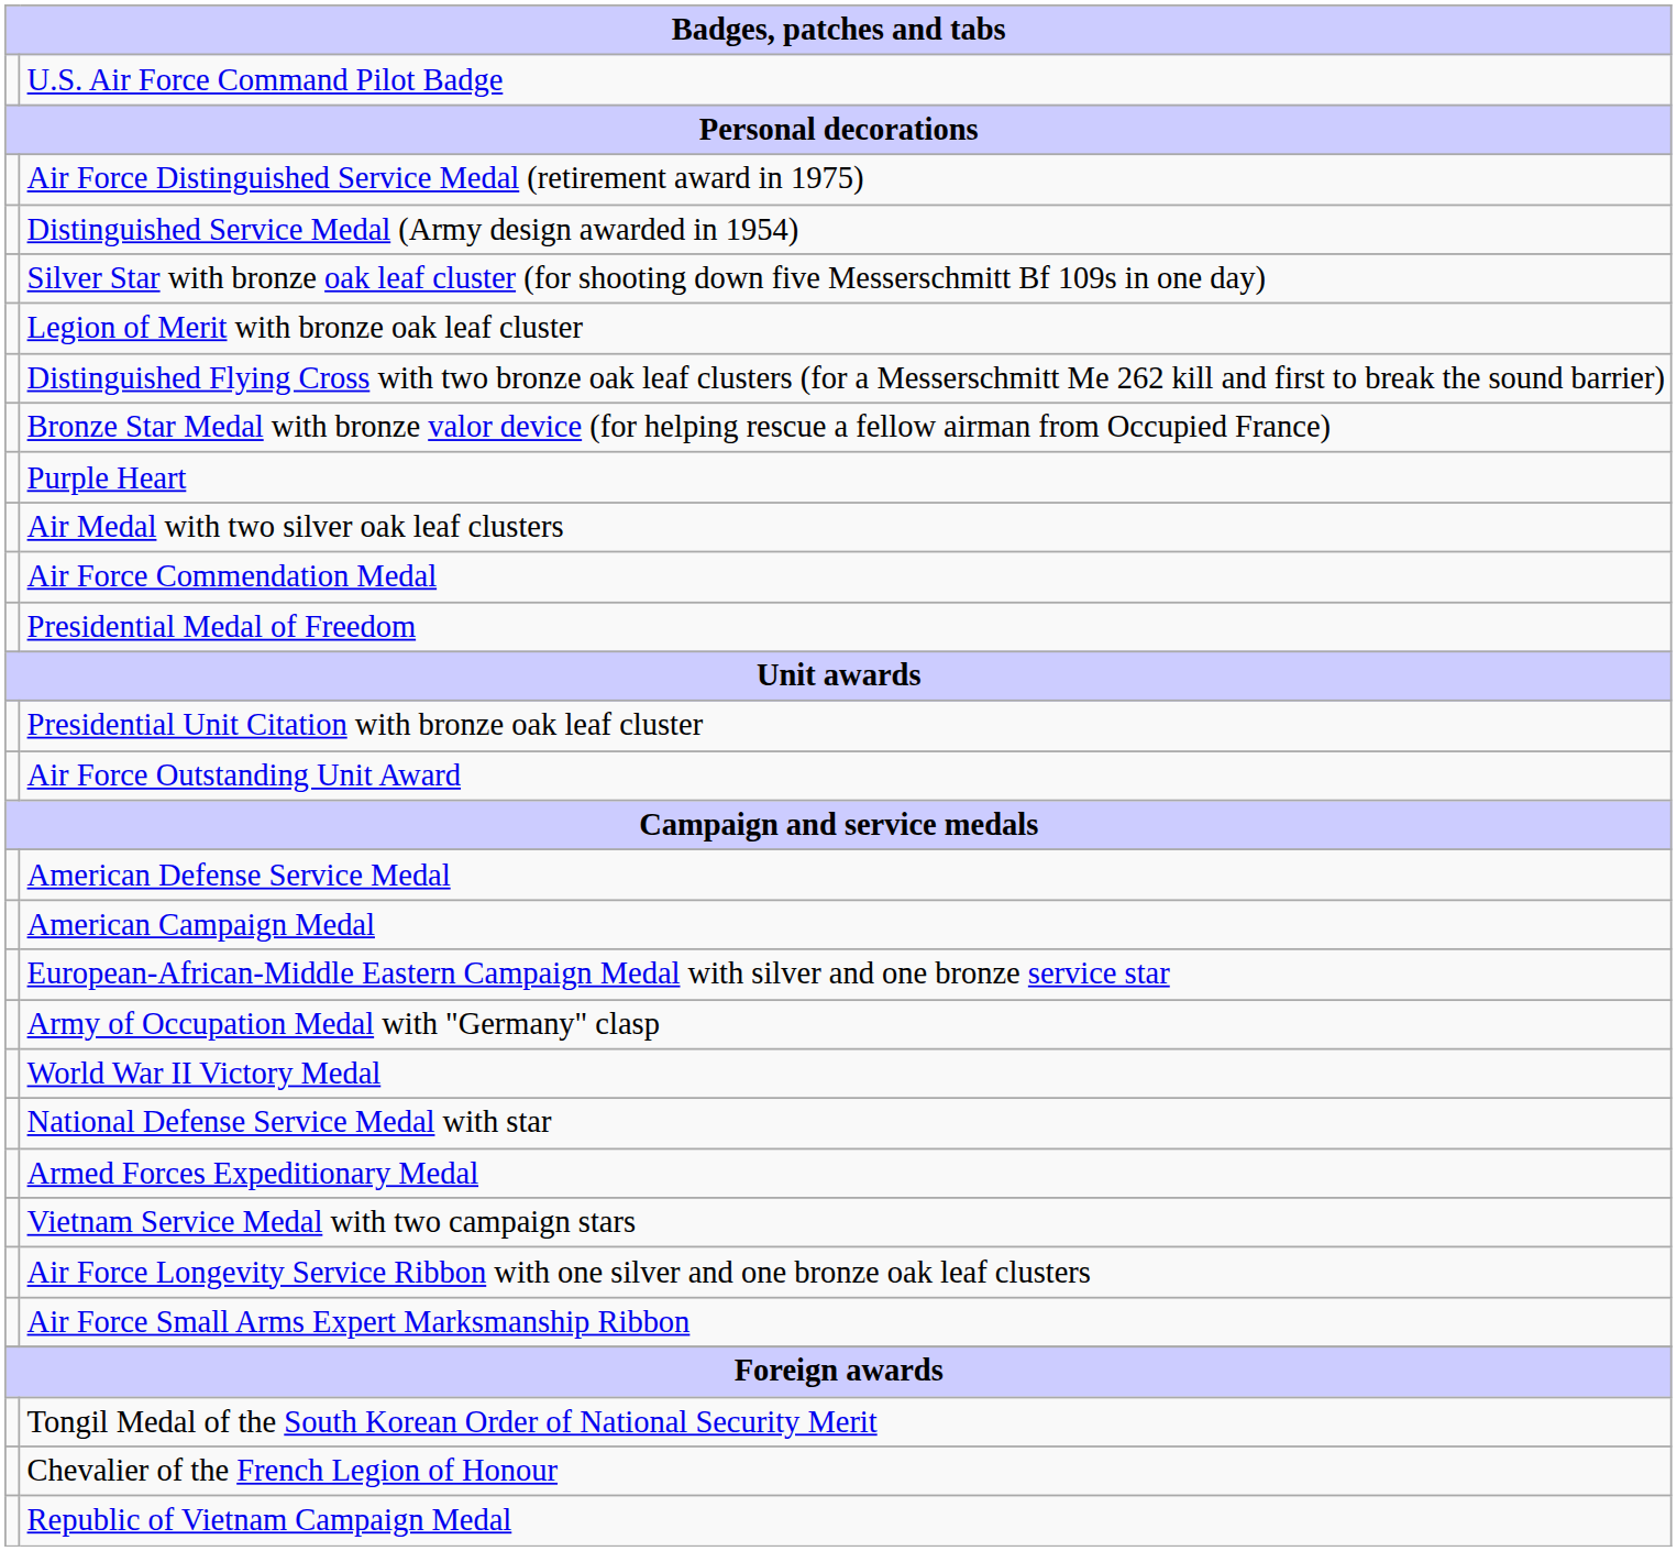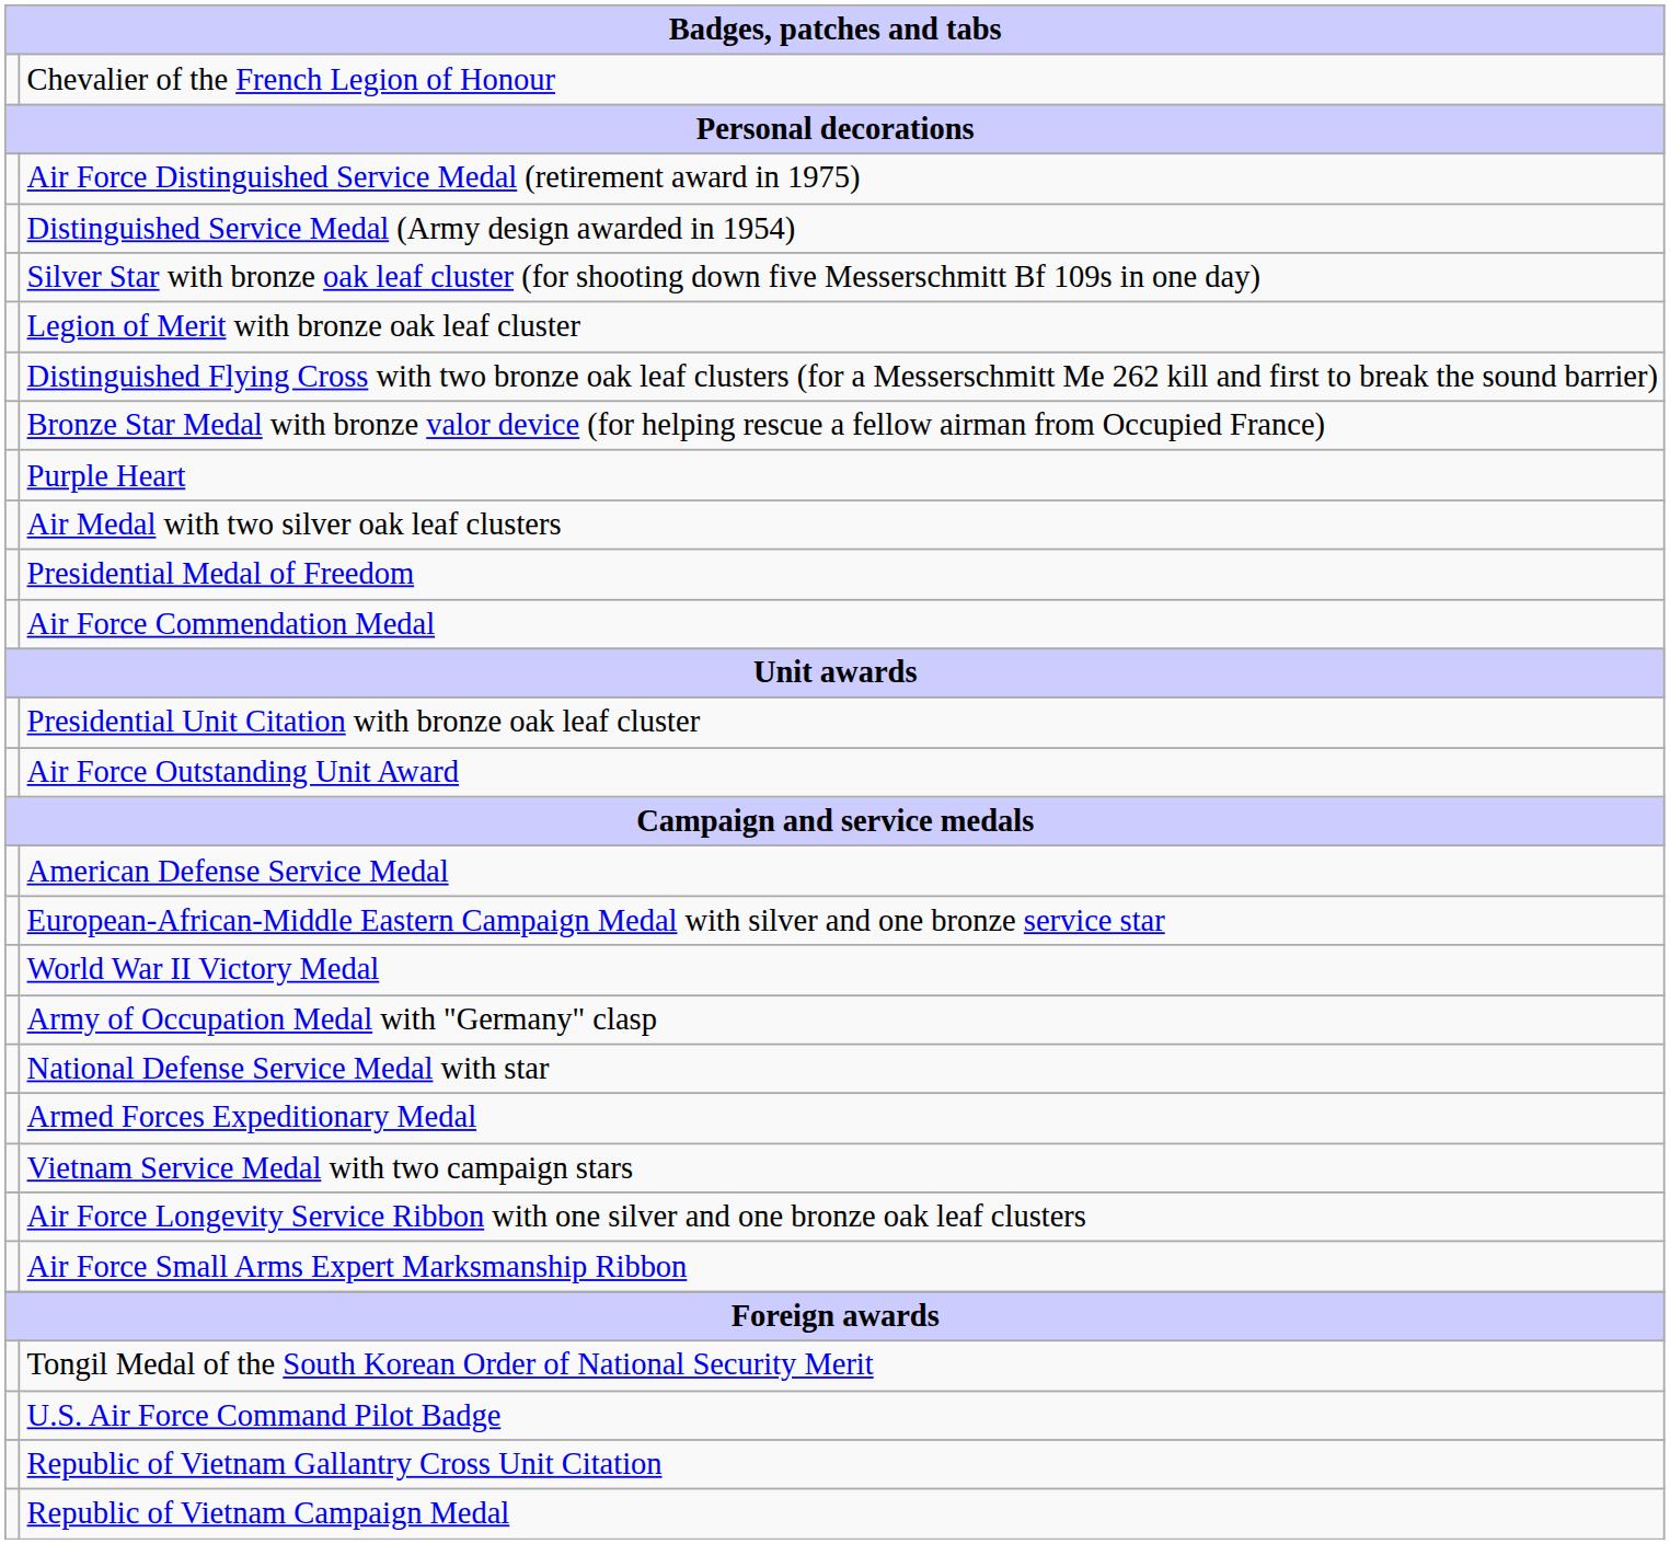 <table class="wikitable">
 <tr style="background:#ccf; text-align:center;">
 <td colspan=2><strong>Badges, patches and tabs</strong></td>
 </tr>
 <tr>
 <td></td>
-<td><a href='#'>U.S. Air Force Command Pilot Badge</a></td>
+<td>Chevalier of the <a href='#'>French Legion of Honour</a></td>
 </tr>
 <tr style="background:#ccf; text-align:center;">
 <td colspan=2><strong>Personal decorations</strong></td>
 </tr>
 <tr>
 <td></td>
 <td><a href='#'>Air Force Distinguished Service Medal</a> (retirement award in 1975)</td>
 </tr>
 <tr>
 <td></td>
 <td><a href='#'>Distinguished Service Medal</a> (Army design awarded in 1954)</td>
 </tr>
 <tr>
 <td></td>
 <td><a href='#'>Silver Star</a> with bronze <a href='#'>oak leaf cluster</a> (for shooting down five Messerschmitt Bf 109s in one day)</td>
 </tr>
 <tr>
 <td></td>
 <td><a href='#'>Legion of Merit</a> with bronze oak leaf cluster</td>
 </tr>
 <tr>
 <td></td>
 <td><a href='#'>Distinguished Flying Cross</a> with two bronze oak leaf clusters (for a Messerschmitt Me 262 kill and first to break the sound barrier)</td>
 </tr>
 <tr>
 <td></td>
 <td><a href='#'>Bronze Star Medal</a> with bronze <a href='#'>valor device</a> (for helping rescue a fellow airman from Occupied France)</td>
 </tr>
 <tr>
 <td></td>
 <td><a href='#'>Purple Heart</a></td>
 </tr>
 <tr>
 <td></td>
 <td><a href='#'>Air Medal</a> with two silver oak leaf clusters</td>
 </tr>
 <tr>
 <td></td>
-<td><a href='#'>Air Force Commendation Medal</a></td>
+<td><a href='#'>Presidential Medal of Freedom</a></td>
 </tr>
 <tr>
 <td></td>
-<td><a href='#'>Presidential Medal of Freedom</a></td>
+<td><a href='#'>Air Force Commendation Medal</a></td>
 </tr>
 <tr style="background:#ccf; text-align:center;">
 <td colspan=2><strong>Unit awards</strong></td>
 </tr>
 <tr>
 <td></td>
 <td><a href='#'>Presidential Unit Citation</a> with bronze oak leaf cluster</td>
 </tr>
 <tr>
 <td></td>
 <td><a href='#'>Air Force Outstanding Unit Award</a></td>
 </tr>
 <tr style="background:#ccf; text-align:center;">
 <td colspan=2><strong>Campaign and service medals</strong></td>
 </tr>
 <tr>
 <td></td>
 <td><a href='#'>American Defense Service Medal</a></td>
 </tr>
 <tr>
 <td></td>
-<td><a href='#'>American Campaign Medal</a></td>
-</tr>
-<tr>
-<td></td>
 <td><a href='#'>European-African-Middle Eastern Campaign Medal</a> with silver and one bronze <a href='#'>service star</a></td>
 </tr>
 <tr>
 <td></td>
-<td><a href='#'>Army of Occupation Medal</a> with "Germany" clasp</td>
+<td><a href='#'>World War II Victory Medal</a></td>
 </tr>
 <tr>
 <td></td>
-<td><a href='#'>World War II Victory Medal</a></td>
+<td><a href='#'>Army of Occupation Medal</a> with "Germany" clasp</td>
 </tr>
 <tr>
 <td></td>
 <td><a href='#'>National Defense Service Medal</a> with star</td>
 </tr>
 <tr>
 <td></td>
 <td><a href='#'>Armed Forces Expeditionary Medal</a></td>
 </tr>
 <tr>
 <td></td>
 <td><a href='#'>Vietnam Service Medal</a> with two campaign stars</td>
 </tr>
 <tr>
 <td></td>
 <td><a href='#'>Air Force Longevity Service Ribbon</a> with one silver and one bronze oak leaf clusters</td>
 </tr>
 <tr>
 <td></td>
 <td><a href='#'>Air Force Small Arms Expert Marksmanship Ribbon</a></td>
 </tr>
 <tr>
 </tr>
 <tr style="background:#ccf; text-align:center;">
 <td colspan=2><strong>Foreign awards</strong></td>
 </tr>
 <tr>
 <td></td>
 <td>Tongil Medal of the <a href='#'>South Korean Order of National Security Merit</a></td>
 </tr>
 <tr>
 <td></td>
-<td>Chevalier of the <a href='#'>French Legion of Honour</a></td>
+<td><a href='#'>U.S. Air Force Command Pilot Badge</a></td>
+</tr>
+<tr>
+<td></td>
+<td><a href='#'>Republic of Vietnam Gallantry Cross Unit Citation</a></td>
 </tr>
 <tr>
 <td></td>
 <td><a href='#'>Republic of Vietnam Campaign Medal</a></td>
 </tr>
 </table>
